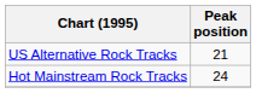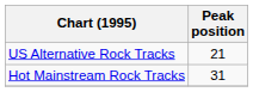 <table class="wikitable sortable">
 <tr>
 <th>Chart (1995)</th>
 <th>Peak<br>position</th>
 </tr>
 <tr>
 <td><a href='#'>US Alternative Rock Tracks</a></td>
 <td style="text-align:center;">21</td>
 </tr>
 <tr>
 <td><a href='#'>Hot Mainstream Rock Tracks</a></td>
-<td style="text-align:center;">24</td>
+<td style="text-align:center;">31</td>
 </tr>
 <tr>
 </tr>
 </table>
